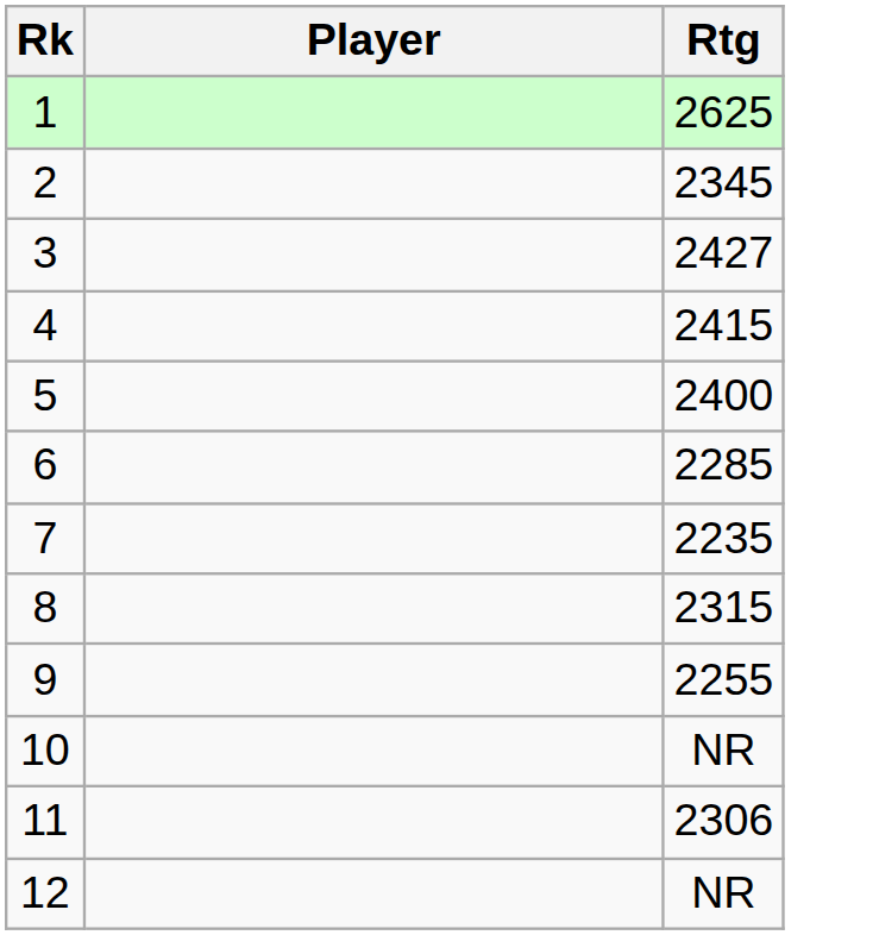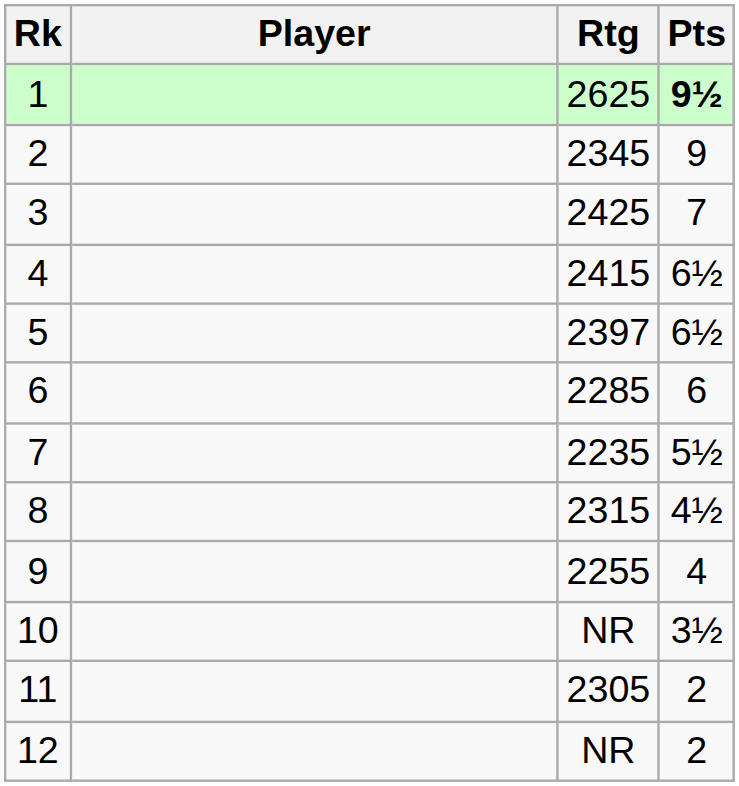 <table class="wikitable" style="text-align:center">
 <tr>
 <th style="width:20px" abbr="Rank">Rk</th>
 <th style="width:200px">Player</th>
 <th style="width:20px" abbr="Rating">Rtg</th>
+<th style="width:20px" abbr="Points">Pts</th>
 </tr>
 <tr style="background:#cfc">
 <td>1</td>
 <td style="text-align:left"></td>
 <td>2625</td>
+<td><strong>9½</strong></td>
 </tr>
 <tr style="background:#f9f9f9">
 <td>2</td>
 <td style="text-align:left"></td>
 <td>2345</td>
+<td>9</td>
 </tr>
 <tr style="background:#f9f9f9">
 <td>3</td>
 <td style="text-align:left"></td>
-<td>2427</td>
+<td>2425</td>
+<td>7</td>
 </tr>
 <tr style="background:#f9f9f9">
 <td>4</td>
 <td style="text-align:left"></td>
 <td>2415</td>
+<td>6½</td>
 </tr>
 <tr style="background:#f9f9f9">
 <td>5</td>
 <td style="text-align:left"></td>
-<td>2400</td>
+<td>2397</td>
+<td>6½</td>
 </tr>
 <tr style="background:#f9f9f9">
 <td>6</td>
 <td style="text-align:left"></td>
 <td>2285</td>
+<td>6</td>
 </tr>
 <tr style="background:#f9f9f9">
 <td>7</td>
 <td style="text-align:left"></td>
 <td>2235</td>
+<td>5½</td>
 </tr>
 <tr style="background:#f9f9f9">
 <td>8</td>
 <td style="text-align:left"></td>
 <td>2315</td>
+<td>4½</td>
 </tr>
 <tr style="background:#f9f9f9">
 <td>9</td>
 <td style="text-align:left"></td>
 <td>2255</td>
+<td>4</td>
 </tr>
 <tr style="background:#f9f9f9">
 <td>10</td>
 <td style="text-align:left"></td>
 <td>NR</td>
+<td>3½</td>
 </tr>
 <tr style="background:#f9f9f9">
 <td>11</td>
 <td style="text-align:left"></td>
-<td>2306</td>
+<td>2305</td>
+<td>2</td>
 </tr>
 <tr style="background:#f9f9f9">
 <td>12</td>
 <td style="text-align:left"></td>
 <td>NR</td>
+<td>2</td>
 </tr>
 </table>
